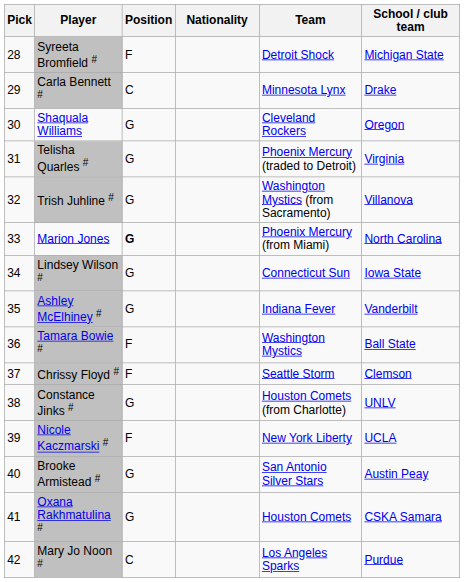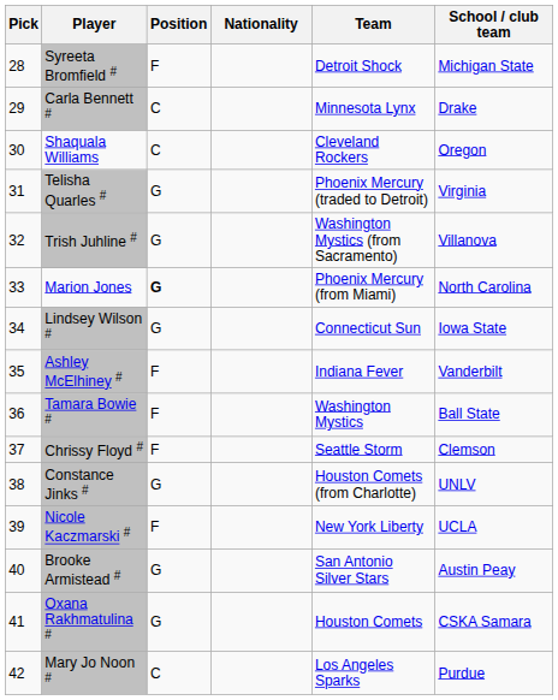 <table class="wikitable sortable">
 <tr>
 <th style="width:5%;">Pick</th>
 <th style="width:20%;">Player</th>
 <th style="width:5%;">Position</th>
 <th style="width:20%;">Nationality</th>
 <th style="width:25%;">Team</th>
 <th style="width:25%;">School / club team</th>
 </tr>
 <tr>
 <td>28</td>
 <td bgcolor=#C0C0C0>Syreeta Bromfield <sup>#</sup></td>
 <td>F</td>
 <td></td>
 <td><a href='#'>Detroit Shock</a></td>
 <td><a href='#'>Michigan State</a></td>
 </tr>
 <tr>
 <td>29</td>
 <td bgcolor=#C0C0C0>Carla Bennett <sup>#</sup></td>
 <td>C</td>
 <td></td>
 <td><a href='#'>Minnesota Lynx</a></td>
 <td><a href='#'>Drake</a></td>
 </tr>
 <tr>
 <td>30</td>
 <td><a href='#'>Shaquala Williams</a></td>
-<td>G</td>
+<td>C</td>
 <td></td>
 <td><a href='#'>Cleveland Rockers</a></td>
 <td><a href='#'>Oregon</a></td>
 </tr>
 <tr>
 <td>31</td>
 <td bgcolor=#C0C0C0>Telisha Quarles <sup>#</sup></td>
 <td>G</td>
 <td></td>
 <td><a href='#'>Phoenix Mercury</a> (traded to Detroit)</td>
 <td><a href='#'>Virginia</a></td>
 </tr>
 <tr>
 <td>32</td>
 <td bgcolor=#C0C0C0>Trish Juhline <sup>#</sup></td>
 <td>G</td>
 <td></td>
 <td><a href='#'>Washington Mystics</a> (from Sacramento)</td>
 <td><a href='#'>Villanova</a></td>
 </tr>
 <tr>
 <td>33</td>
 <td><a href='#'>Marion Jones</a></td>
 <td><strong>G</strong></td>
 <td></td>
 <td><a href='#'>Phoenix Mercury</a> (from Miami)</td>
 <td><a href='#'>North Carolina</a></td>
 </tr>
 <tr>
 <td>34</td>
 <td bgcolor=#C0C0C0>Lindsey Wilson <sup>#</sup></td>
 <td>G</td>
 <td></td>
 <td><a href='#'>Connecticut Sun</a></td>
 <td><a href='#'>Iowa State</a></td>
 </tr>
 <tr>
 <td>35</td>
 <td bgcolor=#C0C0C0><a href='#'>Ashley McElhiney</a> <sup>#</sup></td>
-<td>G</td>
+<td>F</td>
 <td></td>
 <td><a href='#'>Indiana Fever</a></td>
 <td><a href='#'>Vanderbilt</a></td>
 </tr>
 <tr>
 <td>36</td>
 <td bgcolor=#C0C0C0><a href='#'>Tamara Bowie</a> <sup>#</sup></td>
 <td>F</td>
 <td></td>
 <td><a href='#'>Washington Mystics</a></td>
 <td><a href='#'>Ball State</a></td>
 </tr>
 <tr>
 <td>37</td>
 <td bgcolor=#C0C0C0>Chrissy Floyd <sup>#</sup></td>
 <td>F</td>
 <td></td>
 <td><a href='#'>Seattle Storm</a></td>
 <td><a href='#'>Clemson</a></td>
 </tr>
 <tr>
 <td>38</td>
 <td bgcolor=#C0C0C0>Constance Jinks <sup>#</sup></td>
 <td>G</td>
 <td></td>
 <td><a href='#'>Houston Comets</a> (from Charlotte)</td>
 <td><a href='#'>UNLV</a></td>
 </tr>
 <tr>
 <td>39</td>
 <td bgcolor=#C0C0C0><a href='#'>Nicole Kaczmarski</a> <sup>#</sup></td>
 <td>F</td>
 <td></td>
 <td><a href='#'>New York Liberty</a></td>
 <td><a href='#'>UCLA</a></td>
 </tr>
 <tr>
 <td>40</td>
 <td bgcolor=#C0C0C0>Brooke Armistead <sup>#</sup></td>
 <td>G</td>
 <td></td>
 <td><a href='#'>San Antonio Silver Stars</a></td>
 <td><a href='#'>Austin Peay</a></td>
 </tr>
 <tr>
 <td>41</td>
 <td bgcolor=#C0C0C0><a href='#'>Oxana Rakhmatulina</a> <sup>#</sup></td>
 <td>G</td>
 <td></td>
 <td><a href='#'>Houston Comets</a></td>
 <td><a href='#'>CSKA Samara</a> </td>
 </tr>
 <tr>
 <td>42</td>
 <td bgcolor=#C0C0C0>Mary Jo Noon <sup>#</sup></td>
 <td>C</td>
 <td></td>
 <td><a href='#'>Los Angeles Sparks</a></td>
 <td><a href='#'>Purdue</a></td>
 </tr>
 </table>
